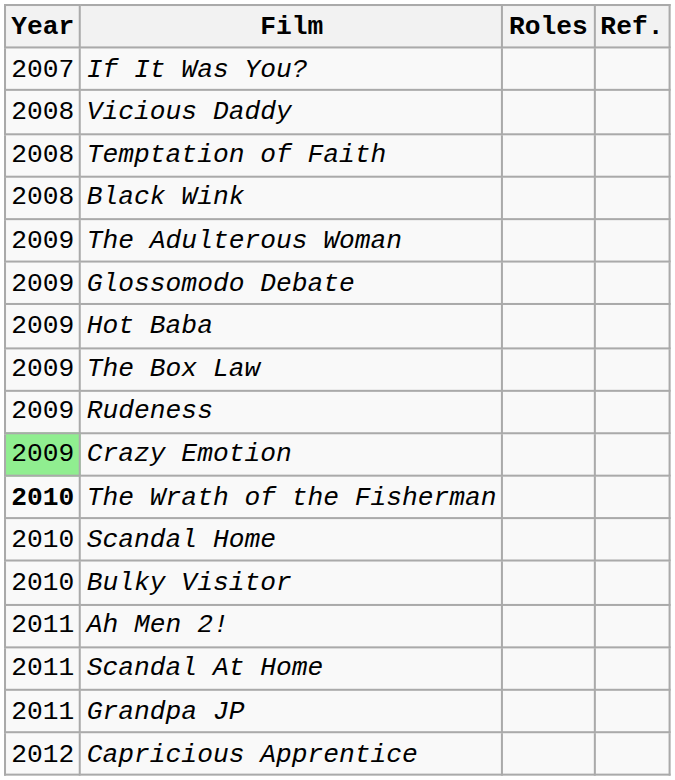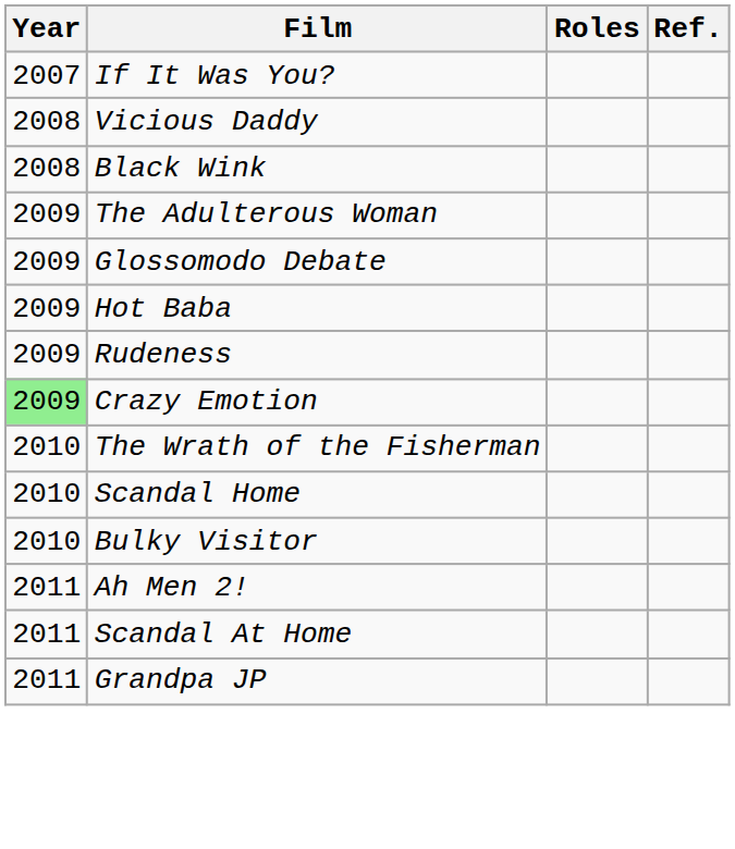 <table class="wikitable">
 <tr>
 <th>Year</th>
 <th>Film</th>
 <th>Roles</th>
 <th>Ref.</th>
 </tr>
 <tr>
 <td>2007</td>
 <td><em>If It Was You?</em></td>
 <td></td>
 <td></td>
 </tr>
 <tr>
 <td>2008</td>
 <td><em>Vicious Daddy</em></td>
-<td></td>
-<td></td>
-</tr>
-<tr>
-<td>2008</td>
-<td><em>Temptation of Faith</em></td>
 <td></td>
 <td></td>
 </tr>
 <tr>
 <td>2008</td>
 <td><em>Black Wink</em></td>
 <td></td>
 <td></td>
 </tr>
 <tr>
 <td>2009</td>
 <td><em>The Adulterous Woman</em></td>
 <td></td>
 <td></td>
 </tr>
 <tr>
 <td>2009</td>
 <td><em>Glossomodo Debate</em></td>
 <td></td>
 <td></td>
 </tr>
 <tr>
 <td>2009</td>
 <td><em>Hot Baba</em></td>
 <td></td>
 <td></td>
 </tr>
 <tr>
 <td>2009</td>
-<td><em>The Box Law</em></td>
-<td></td>
-<td></td>
-</tr>
-<tr>
-<td>2009</td>
 <td><em>Rudeness</em></td>
 <td></td>
 <td></td>
 </tr>
 <tr>
 <td style="background: lightgreen;">2009</td>
 <td><em>Crazy Emotion</em></td>
 <td></td>
 <td></td>
 </tr>
 <tr>
-<td><strong>2010</strong></td>
+<td>2010</td>
 <td><em>The Wrath of the Fisherman</em></td>
 <td></td>
 <td></td>
 </tr>
 <tr>
 <td>2010</td>
 <td><em>Scandal Home</em></td>
 <td></td>
 <td></td>
 </tr>
 <tr>
 <td>2010</td>
 <td><em>Bulky Visitor</em></td>
 <td></td>
 <td></td>
 </tr>
 <tr>
 <td>2011</td>
 <td><em>Ah Men 2!</em></td>
 <td></td>
 <td></td>
 </tr>
 <tr>
 <td>2011</td>
 <td><em>Scandal At Home</em></td>
 <td></td>
 <td></td>
 </tr>
 <tr>
 <td>2011</td>
 <td><em>Grandpa JP</em></td>
 <td></td>
 <td></td>
 </tr>
-<tr>
-<td>2012</td>
-<td><em>Capricious Apprentice</em></td>
-<td></td>
-<td></td>
-</tr>
 </table>
